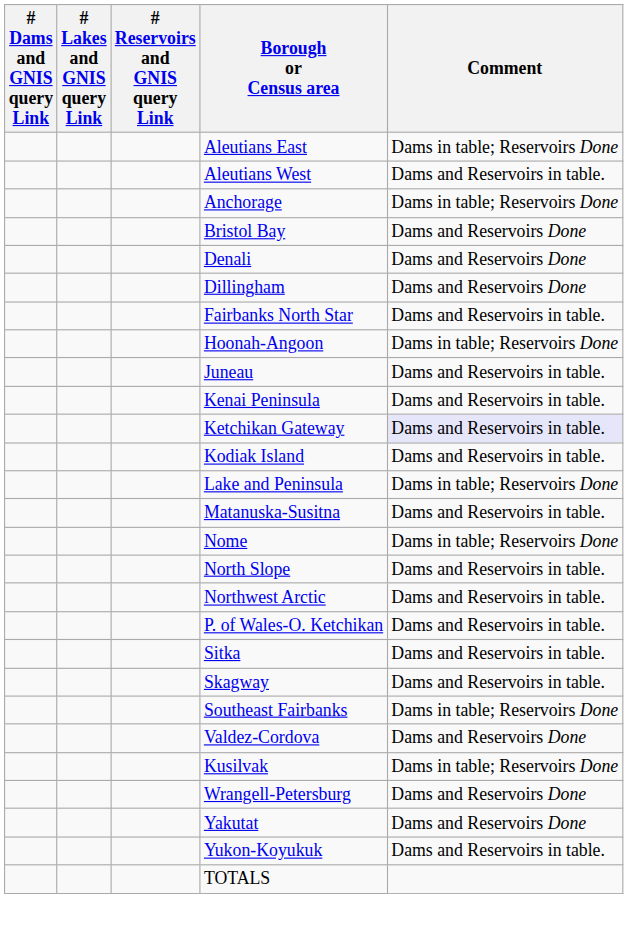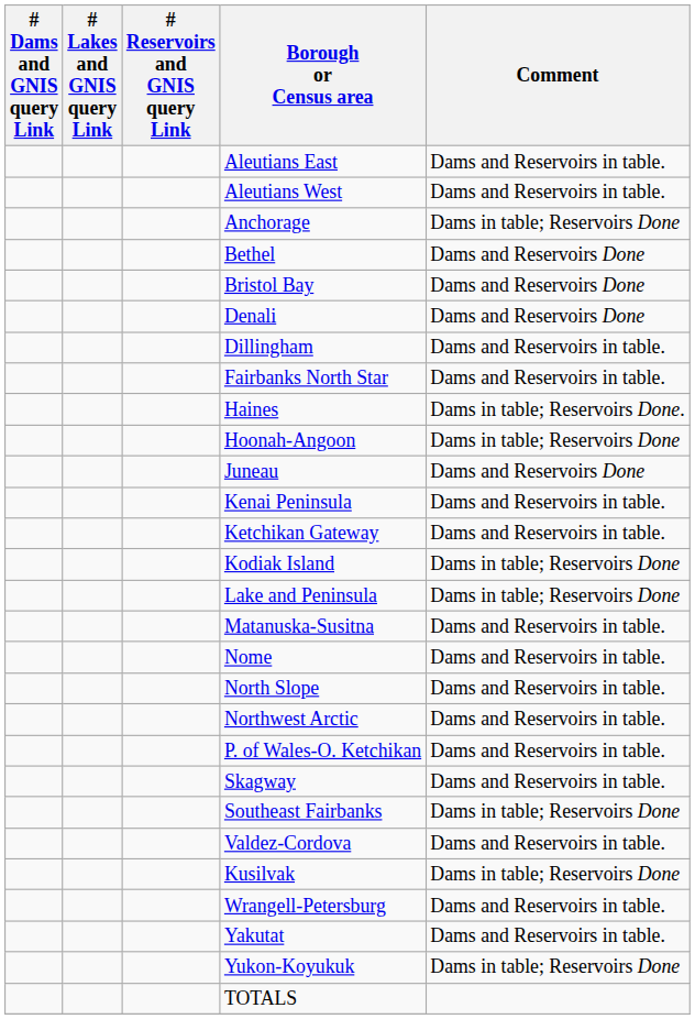 <table class="wikitable sortable">
 <tr>
 <th>#<br><a href='#'>Dams</a><br>and<br><a href='#'>GNIS</a><br>query<br><a href='#'>Link</a><br></th>
 <th>#<br><a href='#'>Lakes</a><br>and<br><a href='#'>GNIS</a><br>query<br><a href='#'>Link</a><br></th>
 <th>#<br><a href='#'>Reservoirs</a><br>and<br><a href='#'>GNIS</a><br>query<br><a href='#'>Link</a><br></th>
 <th><a href='#'>Borough</a><br>or<br><a href='#'>Census area</a><br></th>
 <th>Comment<br></th>
 </tr>
 <tr>
 <td></td>
 <td></td>
 <td></td>
 <td><a href='#'>Aleutians East</a></td>
-<td>Dams in table; Reservoirs <em>Done</em></td>
+<td>Dams and Reservoirs in table.</td>
 </tr>
 <tr>
 <td></td>
 <td></td>
 <td></td>
 <td><a href='#'>Aleutians West</a></td>
 <td>Dams and Reservoirs in table.</td>
 </tr>
 <tr>
 <td></td>
 <td></td>
 <td></td>
 <td><a href='#'>Anchorage</a></td>
 <td>Dams in table; Reservoirs <em>Done</em></td>
+</tr>
+<tr>
+<td></td>
+<td></td>
+<td></td>
+<td><a href='#'>Bethel</a></td>
+<td>Dams and Reservoirs <em>Done</em></td>
 </tr>
 <tr>
 <td></td>
 <td></td>
 <td></td>
 <td><a href='#'>Bristol Bay</a></td>
 <td>Dams and Reservoirs <em>Done</em></td>
 </tr>
 <tr>
 <td></td>
 <td></td>
 <td></td>
 <td><a href='#'>Denali</a></td>
 <td>Dams and Reservoirs <em>Done</em></td>
 </tr>
 <tr>
 <td></td>
 <td></td>
 <td></td>
 <td><a href='#'>Dillingham</a></td>
-<td>Dams and Reservoirs <em>Done</em></td>
+<td>Dams and Reservoirs in table.</td>
 </tr>
 <tr>
 <td></td>
 <td></td>
 <td></td>
 <td><a href='#'>Fairbanks North Star</a></td>
 <td>Dams and Reservoirs in table.</td>
+</tr>
+<tr>
+<td></td>
+<td></td>
+<td></td>
+<td><a href='#'>Haines</a></td>
+<td>Dams in table; Reservoirs <em>Done</em>.</td>
 </tr>
 <tr>
 <td></td>
 <td></td>
 <td></td>
 <td><a href='#'>Hoonah-Angoon</a></td>
 <td>Dams in table; Reservoirs <em>Done</em></td>
 </tr>
 <tr>
 <td></td>
 <td></td>
 <td></td>
 <td><a href='#'>Juneau</a></td>
-<td>Dams and Reservoirs in table.</td>
+<td>Dams and Reservoirs <em>Done</em></td>
 </tr>
 <tr>
 <td></td>
 <td></td>
 <td></td>
 <td><a href='#'>Kenai Peninsula</a></td>
 <td>Dams and Reservoirs in table.</td>
 </tr>
 <tr>
 <td></td>
 <td></td>
 <td></td>
 <td><a href='#'>Ketchikan Gateway</a></td>
-<td style="background: lavender;">Dams and Reservoirs in table.</td>
+<td>Dams and Reservoirs in table.</td>
 </tr>
 <tr>
 <td></td>
 <td></td>
 <td></td>
 <td><a href='#'>Kodiak Island</a></td>
-<td>Dams and Reservoirs in table.</td>
+<td>Dams in table; Reservoirs <em>Done</em></td>
 </tr>
 <tr>
 <td></td>
 <td></td>
 <td></td>
 <td><a href='#'>Lake and Peninsula</a></td>
 <td>Dams in table; Reservoirs <em>Done</em></td>
 </tr>
 <tr>
 <td></td>
 <td></td>
 <td></td>
 <td><a href='#'>Matanuska-Susitna</a></td>
 <td>Dams and Reservoirs in table.</td>
 </tr>
 <tr>
 <td></td>
 <td></td>
 <td></td>
 <td><a href='#'>Nome</a></td>
-<td>Dams in table; Reservoirs <em>Done</em></td>
+<td>Dams and Reservoirs in table.</td>
 </tr>
 <tr>
 <td></td>
 <td></td>
 <td></td>
 <td><a href='#'>North Slope</a></td>
 <td>Dams and Reservoirs in table.</td>
 </tr>
 <tr>
 <td></td>
 <td></td>
 <td></td>
 <td><a href='#'>Northwest Arctic</a></td>
 <td>Dams and Reservoirs in table.</td>
 </tr>
 <tr>
 <td></td>
 <td></td>
 <td></td>
 <td><a href='#'>P. of Wales-O. Ketchikan</a></td>
 <td>Dams and Reservoirs in table.</td>
 </tr>
 <tr>
 <td></td>
 <td></td>
 <td></td>
-<td><a href='#'>Sitka</a></td>
-<td>Dams and Reservoirs in table.</td>
-</tr>
-<tr>
-<td></td>
-<td></td>
-<td></td>
 <td><a href='#'>Skagway</a></td>
 <td>Dams and Reservoirs in table.</td>
 </tr>
 <tr>
 <td></td>
 <td></td>
 <td></td>
 <td><a href='#'>Southeast Fairbanks</a></td>
 <td>Dams in table; Reservoirs <em>Done</em></td>
 </tr>
 <tr>
 <td></td>
 <td></td>
 <td></td>
 <td><a href='#'>Valdez-Cordova</a></td>
-<td>Dams and Reservoirs <em>Done</em></td>
+<td>Dams and Reservoirs in table.</td>
 </tr>
 <tr>
 <td></td>
 <td></td>
 <td></td>
 <td><a href='#'>Kusilvak</a></td>
 <td>Dams in table; Reservoirs <em>Done</em></td>
 </tr>
 <tr>
 <td></td>
 <td></td>
 <td></td>
 <td><a href='#'>Wrangell-Petersburg</a></td>
-<td>Dams and Reservoirs <em>Done</em></td>
+<td>Dams and Reservoirs in table.</td>
 </tr>
 <tr>
 <td></td>
 <td></td>
 <td></td>
 <td><a href='#'>Yakutat</a></td>
-<td>Dams and Reservoirs <em>Done</em></td>
+<td>Dams and Reservoirs in table.</td>
 </tr>
 <tr>
 <td></td>
 <td></td>
 <td></td>
 <td><a href='#'>Yukon-Koyukuk</a></td>
-<td>Dams and Reservoirs in table.</td>
+<td>Dams in table; Reservoirs <em>Done</em></td>
 </tr>
 <tr>
 <td></td>
 <td></td>
 <td></td>
 <td>TOTALS</td>
 </tr>
 <tr>
 </tr>
 </table>
